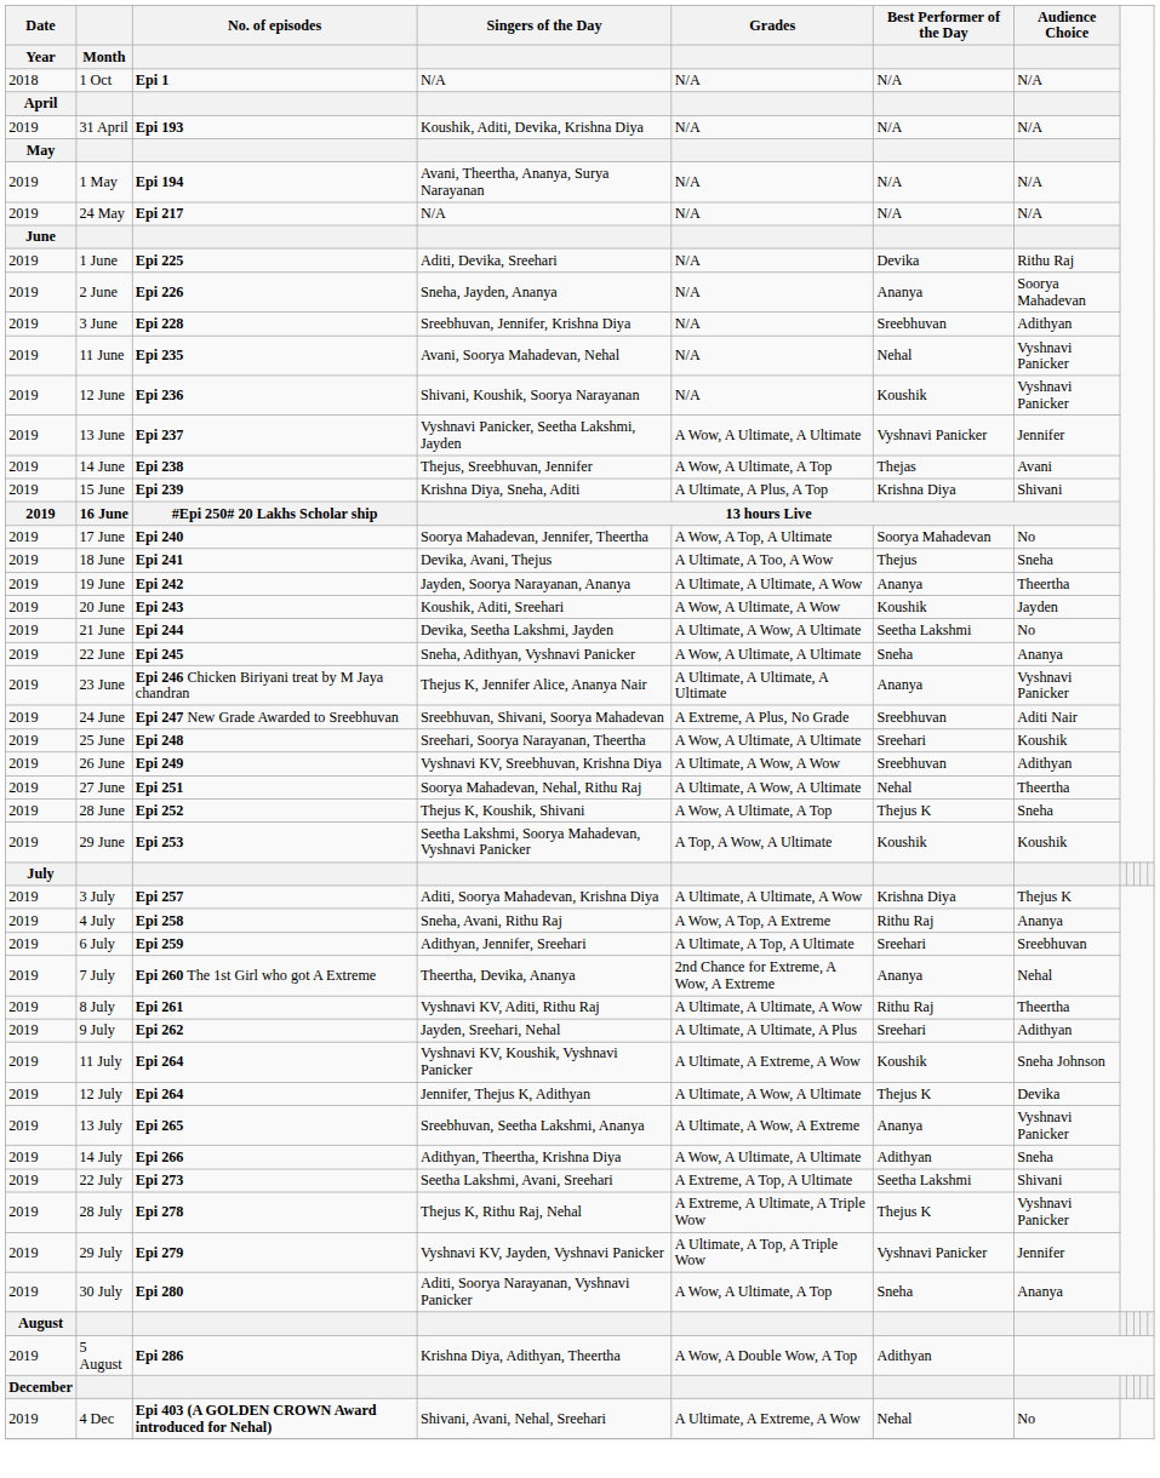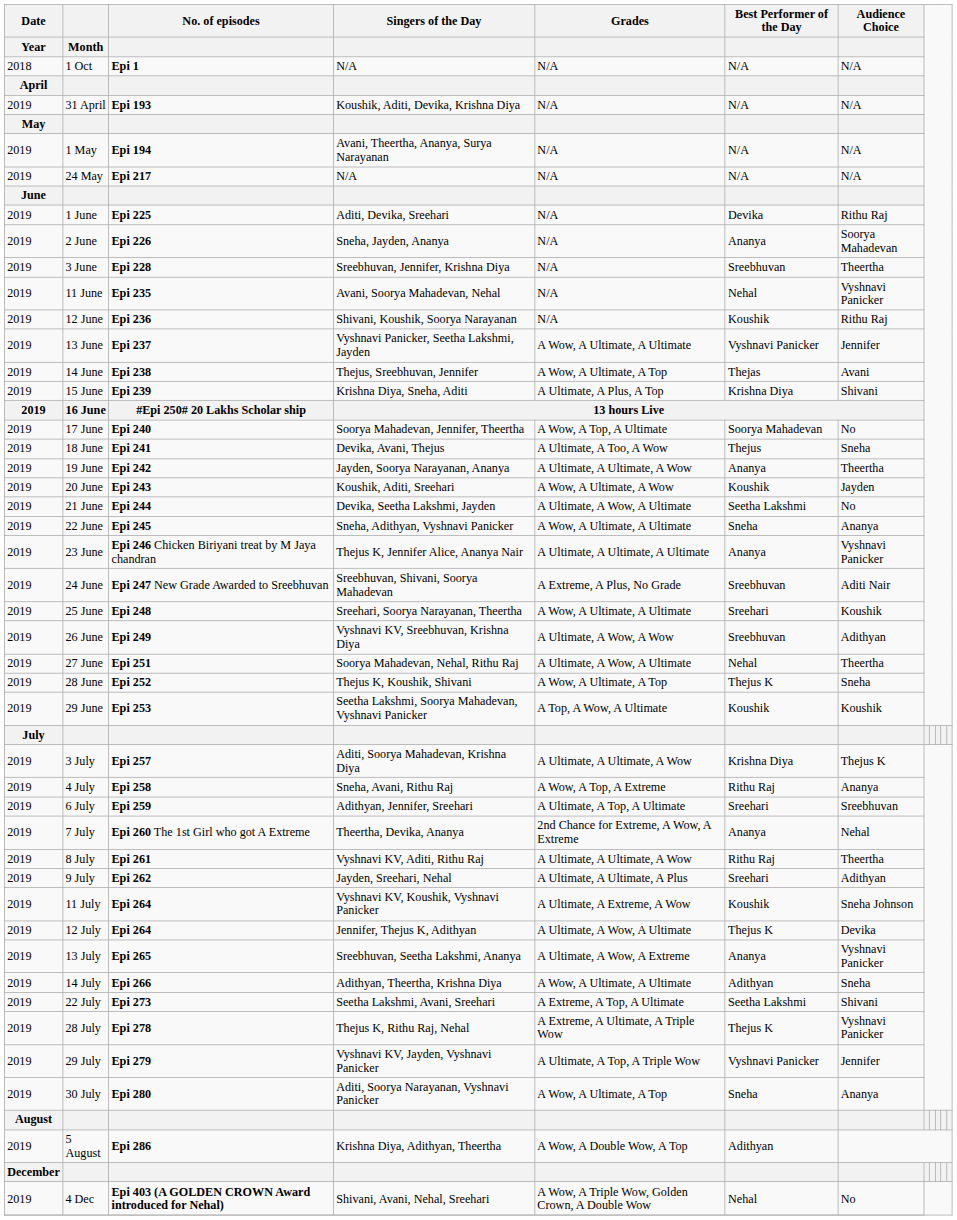 <table class="wikitable">
 <tr>
 <th>Date</th>
 <th></th>
 <th>No. of episodes</th>
 <th>Singers of the Day</th>
 <th>Grades</th>
 <th>Best Performer of the Day</th>
 <th>Audience Choice</th>
 </tr>
 <tr>
 <th>Year</th>
 <th>Month</th>
 <th></th>
 <th></th>
 <th></th>
 <th></th>
 <th></th>
 </tr>
 <tr>
 <td>2018</td>
 <td>1 Oct</td>
 <td><strong>Epi 1</strong></td>
 <td>N/A</td>
 <td>N/A</td>
 <td>N/A</td>
 <td>N/A</td>
 </tr>
 <tr>
 <th>April</th>
 <th></th>
 <th></th>
 <th></th>
 <th></th>
 <th></th>
 <th></th>
 </tr>
 <tr>
 <td>2019</td>
 <td>31 April</td>
 <td><strong>Epi 193</strong></td>
 <td>Koushik, Aditi, Devika, Krishna Diya</td>
 <td>N/A</td>
 <td>N/A</td>
 <td>N/A</td>
 </tr>
 <tr>
 <th>May</th>
 <th></th>
 <th></th>
 <th></th>
 <th></th>
 <th></th>
 <th></th>
 </tr>
 <tr>
 <td>2019</td>
 <td>1 May</td>
 <td><strong>Epi 194</strong></td>
 <td>Avani, Theertha, Ananya, Surya Narayanan</td>
 <td>N/A</td>
 <td>N/A</td>
 <td>N/A</td>
 </tr>
 <tr>
 <td>2019</td>
 <td>24 May</td>
 <td><strong>Epi 217</strong></td>
 <td>N/A</td>
 <td>N/A</td>
 <td>N/A</td>
 <td>N/A</td>
 </tr>
 <tr>
 <th>June</th>
 <th></th>
 <th></th>
 <th></th>
 <th></th>
 <th></th>
 <th></th>
 </tr>
 <tr>
 <td>2019</td>
 <td>1 June</td>
 <td><strong>Epi 225</strong></td>
 <td>Aditi, Devika, Sreehari</td>
 <td>N/A</td>
 <td>Devika</td>
 <td>Rithu Raj</td>
 </tr>
 <tr>
 <td>2019</td>
 <td>2 June</td>
 <td><strong>Epi 226</strong></td>
 <td>Sneha, Jayden, Ananya</td>
 <td>N/A</td>
 <td>Ananya</td>
 <td>Soorya Mahadevan</td>
 </tr>
 <tr>
 <td>2019</td>
 <td>3 June</td>
 <td><strong>Epi 228</strong></td>
 <td>Sreebhuvan, Jennifer, Krishna Diya</td>
 <td>N/A</td>
 <td>Sreebhuvan</td>
-<td>Adithyan</td>
+<td>Theertha</td>
 </tr>
 <tr>
 <td>2019</td>
 <td>11 June</td>
 <td><strong>Epi 235</strong></td>
 <td>Avani, Soorya Mahadevan, Nehal</td>
 <td>N/A</td>
 <td>Nehal</td>
 <td>Vyshnavi Panicker</td>
 </tr>
 <tr>
 <td>2019</td>
 <td>12 June</td>
 <td><strong>Epi 236</strong></td>
 <td>Shivani, Koushik, Soorya Narayanan</td>
 <td>N/A</td>
 <td>Koushik</td>
-<td>Vyshnavi Panicker</td>
+<td>Rithu Raj</td>
 </tr>
 <tr>
 <td>2019</td>
 <td>13 June</td>
 <td><strong>Epi 237</strong></td>
 <td>Vyshnavi Panicker, Seetha Lakshmi, Jayden</td>
 <td>A Wow, A Ultimate, A Ultimate</td>
 <td>Vyshnavi Panicker</td>
 <td>Jennifer</td>
 </tr>
 <tr>
 <td>2019</td>
 <td>14 June</td>
 <td><strong>Epi 238</strong></td>
 <td>Thejus, Sreebhuvan, Jennifer</td>
 <td>A Wow, A Ultimate, A Top</td>
 <td>Thejas</td>
 <td>Avani</td>
 </tr>
 <tr>
 <td>2019</td>
 <td>15 June</td>
 <td><strong>Epi 239</strong></td>
 <td>Krishna Diya, Sneha, Aditi</td>
 <td>A Ultimate, A Plus, A Top</td>
 <td>Krishna Diya</td>
 <td>Shivani</td>
 </tr>
 <tr>
 <th>2019</th>
 <th>16 June</th>
 <th><strong>#Epi 250#</strong> <strong>20 Lakhs Scholar ship</strong></th>
 <th colspan=4>13 hours Live</th>
 </tr>
 <tr>
 <td>2019</td>
 <td>17 June</td>
 <td><strong>Epi 240</strong></td>
 <td>Soorya Mahadevan, Jennifer, Theertha</td>
 <td>A Wow, A Top, A Ultimate</td>
 <td>Soorya Mahadevan</td>
 <td>No</td>
 </tr>
 <tr>
 <td>2019</td>
 <td>18 June</td>
 <td><strong>Epi 241</strong></td>
 <td>Devika, Avani, Thejus</td>
 <td>A Ultimate, A Too, A Wow</td>
 <td>Thejus</td>
 <td>Sneha</td>
 </tr>
 <tr>
 <td>2019</td>
 <td>19 June</td>
 <td><strong>Epi 242</strong></td>
 <td>Jayden, Soorya Narayanan, Ananya</td>
 <td>A Ultimate, A Ultimate, A Wow</td>
 <td>Ananya</td>
 <td>Theertha</td>
 </tr>
 <tr>
 <td>2019</td>
 <td>20 June</td>
 <td><strong>Epi 243</strong></td>
 <td>Koushik, Aditi, Sreehari</td>
 <td>A Wow, A Ultimate, A Wow</td>
 <td>Koushik</td>
 <td>Jayden</td>
 </tr>
 <tr>
 <td>2019</td>
 <td>21 June</td>
 <td><strong>Epi 244</strong></td>
 <td>Devika, Seetha Lakshmi, Jayden</td>
 <td>A Ultimate, A Wow, A Ultimate</td>
 <td>Seetha Lakshmi</td>
 <td>No</td>
 </tr>
 <tr>
 <td>2019</td>
 <td>22 June</td>
 <td><strong>Epi 245</strong></td>
 <td>Sneha, Adithyan, Vyshnavi Panicker</td>
 <td>A Wow, A Ultimate, A Ultimate</td>
 <td>Sneha</td>
 <td>Ananya</td>
 </tr>
 <tr>
 <td>2019</td>
 <td>23 June</td>
 <td><strong>Epi 246</strong> Chicken Biriyani treat by M Jaya chandran</td>
 <td>Thejus K, Jennifer Alice, Ananya Nair</td>
 <td>A Ultimate, A Ultimate, A Ultimate</td>
 <td>Ananya</td>
 <td>Vyshnavi Panicker</td>
 </tr>
 <tr>
 <td>2019</td>
 <td>24 June</td>
 <td><strong>Epi 247</strong> New Grade Awarded to Sreebhuvan</td>
 <td>Sreebhuvan, Shivani, Soorya Mahadevan</td>
 <td>A Extreme, A Plus, No Grade</td>
 <td>Sreebhuvan</td>
 <td>Aditi Nair</td>
 </tr>
 <tr>
 <td>2019</td>
 <td>25 June</td>
 <td><strong>Epi 248</strong></td>
 <td>Sreehari, Soorya Narayanan, Theertha</td>
 <td>A Wow, A Ultimate, A Ultimate</td>
 <td>Sreehari</td>
 <td>Koushik</td>
 </tr>
 <tr>
 <td>2019</td>
 <td>26 June</td>
 <td><strong>Epi 249</strong></td>
 <td>Vyshnavi KV, Sreebhuvan, Krishna Diya</td>
 <td>A Ultimate, A Wow, A Wow</td>
 <td>Sreebhuvan</td>
 <td>Adithyan</td>
 </tr>
 <tr>
 <td>2019</td>
 <td>27 June</td>
 <td><strong>Epi 251</strong></td>
 <td>Soorya Mahadevan, Nehal, Rithu Raj</td>
 <td>A Ultimate, A Wow, A Ultimate</td>
 <td>Nehal</td>
 <td>Theertha</td>
 </tr>
 <tr>
 <td>2019</td>
 <td>28 June</td>
 <td><strong>Epi 252</strong></td>
 <td>Thejus K, Koushik, Shivani</td>
 <td>A Wow, A Ultimate, A Top</td>
 <td>Thejus K</td>
 <td>Sneha</td>
 </tr>
 <tr>
 <td>2019</td>
 <td>29 June</td>
 <td><strong>Epi 253</strong></td>
 <td>Seetha Lakshmi, Soorya Mahadevan, Vyshnavi Panicker</td>
 <td>A Top, A Wow, A Ultimate</td>
 <td>Koushik</td>
 <td>Koushik</td>
 </tr>
 <tr>
 <th>July</th>
 <th></th>
 <th></th>
 <th></th>
 <th></th>
 <th></th>
 <th></th>
 <th></th>
 <th></th>
 <th></th>
 <th></th>
 <th></th>
 </tr>
 <tr>
 <td>2019</td>
 <td>3 July</td>
 <td><strong>Epi 257</strong></td>
 <td>Aditi, Soorya Mahadevan, Krishna Diya</td>
 <td>A Ultimate, A Ultimate, A Wow</td>
 <td>Krishna Diya</td>
 <td>Thejus K</td>
 </tr>
 <tr>
 <td>2019</td>
 <td>4 July</td>
 <td><strong>Epi 258</strong></td>
 <td>Sneha, Avani, Rithu Raj</td>
 <td>A Wow, A Top, A Extreme</td>
 <td>Rithu Raj</td>
 <td>Ananya</td>
 </tr>
 <tr>
 <td>2019</td>
 <td>6 July</td>
 <td><strong>Epi 259</strong></td>
 <td>Adithyan, Jennifer, Sreehari</td>
 <td>A Ultimate, A Top, A Ultimate</td>
 <td>Sreehari</td>
 <td>Sreebhuvan</td>
 </tr>
 <tr>
 <td>2019</td>
 <td>7 July</td>
 <td><strong>Epi 260</strong> The 1st Girl who got A Extreme</td>
 <td>Theertha, Devika, Ananya</td>
 <td>2nd Chance for Extreme, A Wow, A Extreme</td>
 <td>Ananya</td>
 <td>Nehal</td>
 </tr>
 <tr>
 <td>2019</td>
 <td>8 July</td>
 <td><strong>Epi 261</strong></td>
 <td>Vyshnavi KV, Aditi, Rithu Raj</td>
 <td>A Ultimate, A Ultimate, A Wow</td>
 <td>Rithu Raj</td>
 <td>Theertha</td>
 </tr>
 <tr>
 <td>2019</td>
 <td>9 July</td>
 <td><strong>Epi 262</strong></td>
 <td>Jayden, Sreehari, Nehal</td>
 <td>A Ultimate, A Ultimate, A Plus</td>
 <td>Sreehari</td>
 <td>Adithyan</td>
 </tr>
 <tr>
 <td>2019</td>
 <td>11 July</td>
 <td><strong>Epi 264</strong></td>
 <td>Vyshnavi KV, Koushik, Vyshnavi Panicker</td>
 <td>A Ultimate, A Extreme, A Wow</td>
 <td>Koushik</td>
 <td>Sneha Johnson</td>
 </tr>
 <tr>
 <td>2019</td>
 <td>12 July</td>
 <td><strong>Epi 264</strong></td>
 <td>Jennifer, Thejus K, Adithyan</td>
 <td>A Ultimate, A Wow, A Ultimate</td>
 <td>Thejus K</td>
 <td>Devika</td>
 </tr>
 <tr>
 <td>2019</td>
 <td>13 July</td>
 <td><strong>Epi 265</strong></td>
 <td>Sreebhuvan, Seetha Lakshmi, Ananya</td>
 <td>A Ultimate, A Wow, A Extreme</td>
 <td>Ananya</td>
 <td>Vyshnavi Panicker</td>
 </tr>
 <tr>
 <td>2019</td>
 <td>14 July</td>
 <td><strong>Epi 266</strong></td>
 <td>Adithyan, Theertha, Krishna Diya</td>
 <td>A Wow, A Ultimate, A Ultimate</td>
 <td>Adithyan</td>
 <td>Sneha</td>
 </tr>
 <tr>
 <td>2019</td>
 <td>22 July</td>
 <td><strong>Epi 273</strong></td>
 <td>Seetha Lakshmi, Avani, Sreehari</td>
 <td>A Extreme, A Top, A Ultimate</td>
 <td>Seetha Lakshmi</td>
 <td>Shivani</td>
 </tr>
 <tr>
 <td>2019</td>
 <td>28 July</td>
 <td><strong>Epi 278</strong></td>
 <td>Thejus K, Rithu Raj, Nehal</td>
 <td>A Extreme, A Ultimate, A Triple Wow</td>
 <td>Thejus K</td>
 <td>Vyshnavi Panicker</td>
 </tr>
 <tr>
 <td>2019</td>
 <td>29 July</td>
 <td><strong>Epi 279</strong></td>
 <td>Vyshnavi KV, Jayden, Vyshnavi Panicker</td>
 <td>A Ultimate, A Top, A Triple Wow</td>
 <td>Vyshnavi Panicker</td>
 <td>Jennifer</td>
 </tr>
 <tr>
 <td>2019</td>
 <td>30 July</td>
 <td><strong>Epi 280</strong></td>
 <td>Aditi, Soorya Narayanan, Vyshnavi Panicker</td>
 <td>A Wow, A Ultimate, A Top</td>
 <td>Sneha</td>
 <td>Ananya</td>
 </tr>
 <tr>
 <th>August</th>
 <th></th>
 <th></th>
 <th></th>
 <th></th>
 <th></th>
 <th></th>
 <th></th>
 <th></th>
 <th></th>
 <th></th>
 <th></th>
 </tr>
 <tr>
 <td>2019</td>
 <td>5 August</td>
 <td><strong>Epi 286</strong></td>
 <td>Krishna Diya, Adithyan, Theertha</td>
 <td>A Wow, A Double Wow, A Top</td>
 <td>Adithyan</td>
 </tr>
 <tr>
 <th>December</th>
 <th></th>
 <th></th>
 <th></th>
 <th></th>
 <th></th>
 <th></th>
 <th></th>
 <th></th>
 <th></th>
 <th></th>
 <th></th>
 </tr>
 <tr>
 <td>2019</td>
 <td>4 Dec</td>
 <td><strong>Epi 403 (A GOLDEN CROWN Award introduced for Nehal)</strong></td>
 <td>Shivani, Avani, Nehal, Sreehari</td>
-<td>A Ultimate, A Extreme, A Wow</td>
+<td>A Wow, A Triple Wow, Golden Crown, A Double Wow</td>
 <td>Nehal</td>
 <td>No</td>
 </tr>
 <tr>
 </tr>
 </table>
